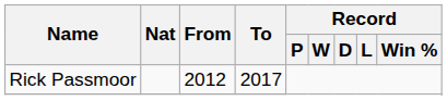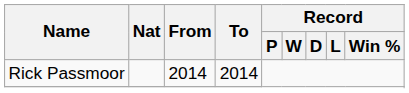 <table class="wikitable" style="text-align: center">
 <tr>
 <th rowspan=2>Name</th>
 <th rowspan=2>Nat</th>
 <th rowspan=2>From</th>
 <th rowspan=2>To</th>
 <th colspan=5>Record</th>
 </tr>
 <tr>
 <th>P</th>
 <th>W</th>
 <th>D</th>
 <th>L</th>
 <th>Win %</th>
 </tr>
 <tr>
 <td align=left>Rick Passmoor</td>
 <td></td>
-<td align=left>2012</td>
-<td align=left>2017<br></td>
+<td align=left>2014</td>
+<td align=left>2014<br></td>
 </tr>
 <tr>
 </tr>
 </table>
